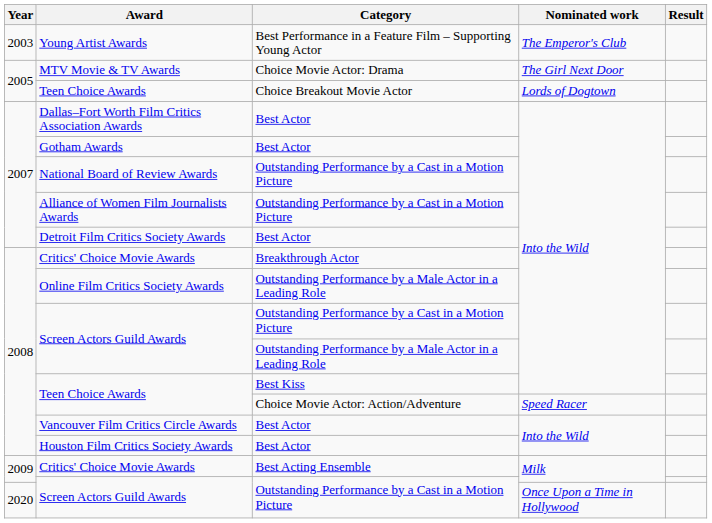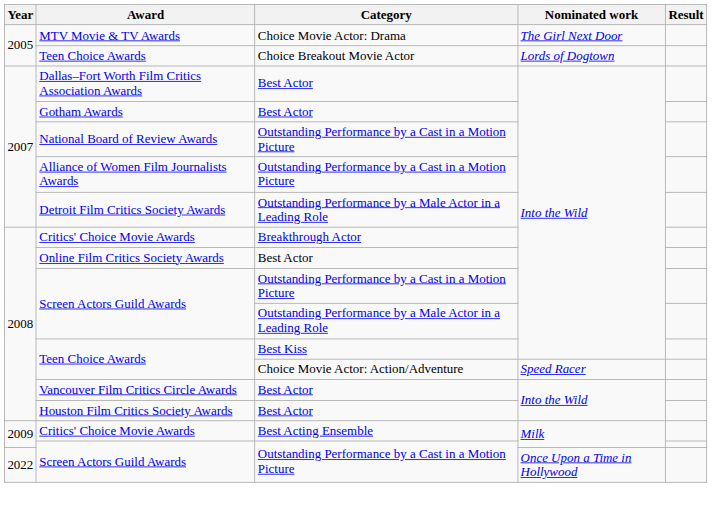 <table class="wikitable">
 <tr>
 <th>Year</th>
 <th>Award</th>
 <th>Category</th>
 <th>Nominated work</th>
 <th>Result</th>
-</tr>
-<tr>
-<td>2003</td>
-<td><a href='#'>Young Artist Awards</a></td>
-<td>Best Performance in a Feature Film – Supporting Young Actor</td>
-<td><em><a href='#'>The Emperor's Club</a></em></td>
-<td></td>
 </tr>
 <tr>
 <td rowspan="2">2005</td>
 <td><a href='#'>MTV Movie & TV Awards</a></td>
 <td>Choice Movie Actor: Drama</td>
 <td><em><a href='#'>The Girl Next Door</a></em></td>
 <td></td>
 </tr>
 <tr>
 <td><a href='#'>Teen Choice Awards</a></td>
 <td>Choice Breakout Movie Actor</td>
 <td><em><a href='#'>Lords of Dogtown</a></em></td>
 <td></td>
 </tr>
 <tr>
 <td rowspan="5">2007</td>
 <td><a href='#'>Dallas–Fort Worth Film Critics Association Awards</a></td>
 <td><a href='#'>Best Actor</a></td>
 <td rowspan="10"><em><a href='#'>Into the Wild</a></em></td>
 <td></td>
 </tr>
 <tr>
 <td><a href='#'>Gotham Awards</a></td>
 <td><a href='#'>Best Actor</a></td>
 <td></td>
 </tr>
 <tr>
 <td><a href='#'>National Board of Review Awards</a></td>
 <td><a href='#'>Outstanding Performance by a Cast in a Motion Picture</a></td>
 <td></td>
 </tr>
 <tr>
 <td><a href='#'>Alliance of Women Film Journalists Awards</a></td>
 <td><a href='#'>Outstanding Performance by a Cast in a Motion Picture</a></td>
 <td></td>
 </tr>
 <tr>
 <td><a href='#'>Detroit Film Critics Society Awards</a></td>
-<td><a href='#'>Best Actor</a></td>
+<td><a href='#'>Outstanding Performance by a Male Actor in a Leading Role</a></td>
 <td></td>
 </tr>
 <tr>
 <td rowspan="8">2008</td>
 <td><a href='#'>Critics' Choice Movie Awards</a></td>
 <td><a href='#'>Breakthrough Actor</a></td>
 <td></td>
 </tr>
 <tr>
 <td><a href='#'>Online Film Critics Society Awards</a></td>
-<td><a href='#'>Outstanding Performance by a Male Actor in a Leading Role</a></td>
+<td>Best Actor</td>
 <td></td>
 </tr>
 <tr>
 <td rowspan="2"><a href='#'>Screen Actors Guild Awards</a></td>
 <td><a href='#'>Outstanding Performance by a Cast in a Motion Picture</a></td>
 <td></td>
 </tr>
 <tr>
 <td><a href='#'>Outstanding Performance by a Male Actor in a Leading Role</a></td>
 <td></td>
 </tr>
 <tr>
 <td rowspan="2"><a href='#'>Teen Choice Awards</a></td>
 <td><a href='#'>Best Kiss</a></td>
 <td></td>
 </tr>
 <tr>
 <td>Choice Movie Actor: Action/Adventure</td>
 <td><em><a href='#'>Speed Racer</a></em></td>
 <td></td>
 </tr>
 <tr>
 <td><a href='#'>Vancouver Film Critics Circle Awards</a></td>
 <td><a href='#'>Best Actor</a></td>
 <td rowspan="2"><em><a href='#'>Into the Wild</a></em></td>
 <td></td>
 </tr>
 <tr>
 <td><a href='#'>Houston Film Critics Society Awards</a></td>
 <td><a href='#'>Best Actor</a></td>
 <td></td>
 </tr>
 <tr>
 <td rowspan="2">2009</td>
 <td><a href='#'>Critics' Choice Movie Awards</a></td>
 <td><a href='#'>Best Acting Ensemble</a></td>
 <td rowspan="2"><em><a href='#'>Milk</a></em></td>
 <td></td>
 </tr>
 <tr>
 <td rowspan="2"><a href='#'>Screen Actors Guild Awards</a></td>
 <td rowspan="2"><a href='#'>Outstanding Performance by a Cast in a Motion Picture</a></td>
 <td></td>
 </tr>
 <tr>
-<td>2020</td>
+<td>2022</td>
 <td><em><a href='#'>Once Upon a Time in Hollywood</a></em></td>
 <td></td>
 </tr>
 </table>
